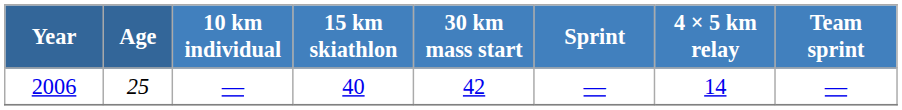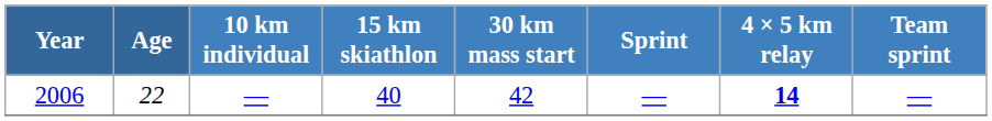 <table class="wikitable" style="font-size:95%; text-align:center; border:grey solid 1px; border-collapse:collapse; background:#ffffff;">
 <tr>
 <th style="background-color:#369; color:white; width:60px;"> Year </th>
 <th style="background-color:#369; color:white; width:40px;"> Age </th>
 <th style="background-color:#4180be; color:white; width:75px;"> 10 km <br> individual </th>
 <th style="background-color:#4180be; color:white; width:75px;"> 15 km <br> skiathlon </th>
 <th style="background-color:#4180be; color:white; width:75px;"> 30 km <br> mass start </th>
 <th style="background-color:#4180be; color:white; width:75px;"> Sprint </th>
 <th style="background-color:#4180be; color:white; width:75px;"> 4 × 5 km <br> relay </th>
 <th style="background-color:#4180be; color:white; width:75px;"> Team <br> sprint </th>
 </tr>
 <tr>
 <td><a href='#'>2006</a></td>
-<td><em>25</em></td>
+<td><em>22</em></td>
 <td><a href='#'>—</a></td>
 <td><a href='#'>40</a></td>
 <td><a href='#'>42</a></td>
 <td><a href='#'>—</a></td>
-<td><a href='#'>14</a></td>
+<td><strong><a href='#'>14</a></strong></td>
 <td><a href='#'>—</a></td>
 </tr>
 <tr>
 </tr>
 </table>
